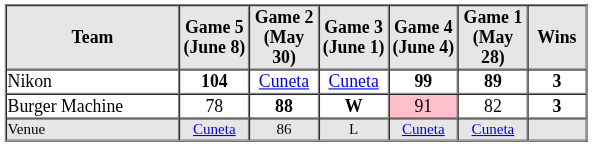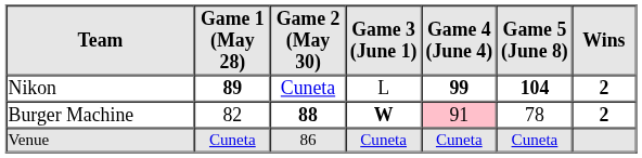 <table border=1 cellspacing=0 width=525 align=center>
 <tr style="text-align:center; background-color:#e6e6e6;">
 <th align=center width=30%>Team</th>
-<th width=12%>Game 5 (June 8)</th>
+<th width=12%>Game 1 (May 28)</th>
 <th width=12%>Game 2 (May 30)</th>
 <th width=12%>Game 3 (June 1)</th>
 <th width=12%>Game 4 (June 4)</th>
-<th width=12%>Game 1 (May 28)</th>
+<th width=12%>Game 5 (June 8)</th>
 <th width=12%>Wins</th>
 </tr>
 <tr style="text-align:center;">
 <td align=left>Nikon</td>
+<td><strong>89</strong></td>
+<td><a href='#'>Cuneta</a></td>
+<td>L</td>
+<td><strong>99</strong></td>
 <td><strong>104</strong></td>
-<td><a href='#'>Cuneta</a></td>
-<td><a href='#'>Cuneta</a></td>
-<td><strong>99</strong></td>
-<td><strong>89</strong></td>
-<td><strong>3</strong></td>
+<td><strong>2</strong></td>
 </tr>
 <tr style="text-align:center;">
 <td align=left>Burger Machine</td>
-<td>78</td>
+<td>82</td>
 <td><strong>88</strong></td>
 <td><strong>W</strong></td>
 <td style="background: pink;">91</td>
-<td>82</td>
-<td><strong>3</strong></td>
+<td>78</td>
+<td><strong>2</strong></td>
 </tr>
 <tr style="text-align:center; font-size: 85%; background-color:#e6e6e6;">
 <td align=left>Venue</td>
 <td><a href='#'>Cuneta</a></td>
 <td>86</td>
-<td>L</td>
+<td><a href='#'>Cuneta</a></td>
 <td><a href='#'>Cuneta</a></td>
 <td><a href='#'>Cuneta</a></td>
 <td></td>
 </tr>
 </table>
